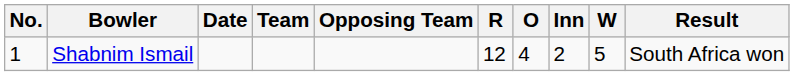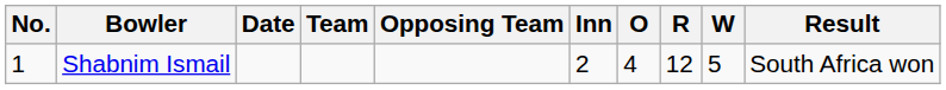 <table class="wikitable">
 <tr>
 <th>No.</th>
 <th>Bowler</th>
 <th>Date</th>
 <th>Team</th>
 <th>Opposing Team</th>
+<th scope="col" style="width:20px;">Inn</th>
+<th scope="col" style="width:20px;">O</th>
 <th scope="col" style="width:20px;">R</th>
-<th scope="col" style="width:20px;">O</th>
-<th scope="col" style="width:20px;">Inn</th>
 <th scope="col" style="width:20px;">W</th>
 <th>Result</th>
 </tr>
 <tr>
 <td>1</td>
 <td><a href='#'>Shabnim Ismail</a></td>
 <td></td>
 <td></td>
 <td></td>
+<td>2</td>
+<td>4</td>
 <td>12</td>
-<td>4</td>
-<td>2</td>
 <td>5</td>
 <td>South Africa won</td>
 </tr>
 </table>
